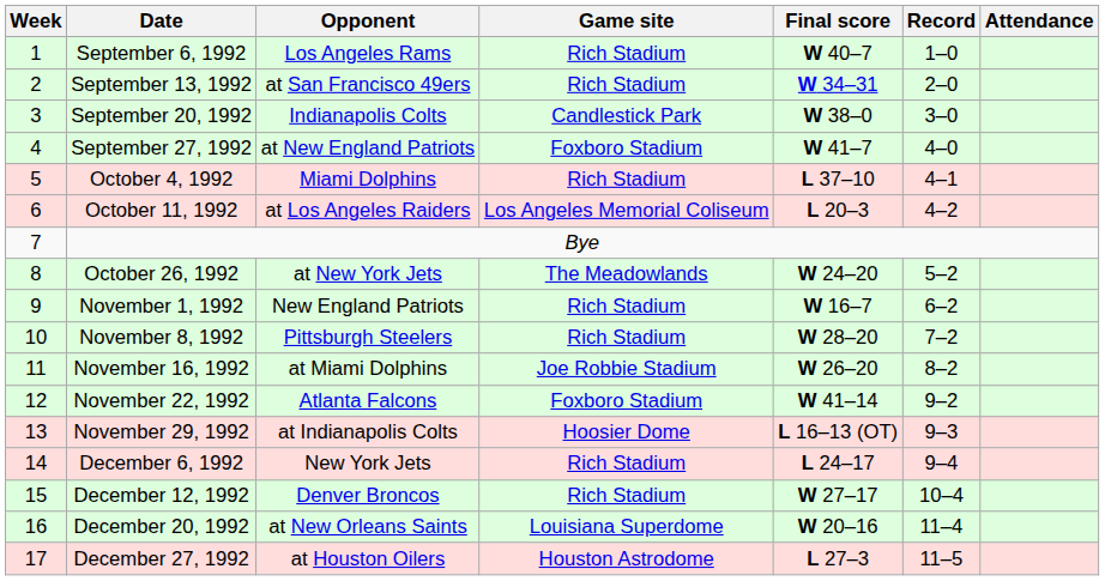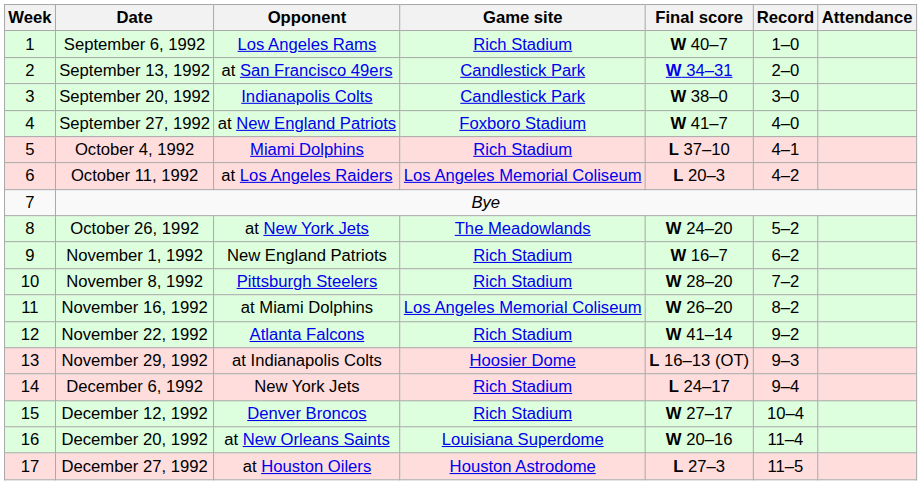 <table class="wikitable">
 <tr>
 <th>Week</th>
 <th>Date</th>
 <th>Opponent</th>
 <th>Game site</th>
 <th>Final score</th>
 <th>Record</th>
 <th>Attendance</th>
 </tr>
 <tr align="center" bgcolor="#ddffdd">
 <td>1</td>
 <td>September 6, 1992</td>
 <td><a href='#'>Los Angeles Rams</a></td>
 <td><a href='#'>Rich Stadium</a></td>
 <td><strong>W</strong> 40–7</td>
 <td>1–0</td>
 <td></td>
 </tr>
 <tr align="center" bgcolor="#ddffdd">
 <td>2</td>
 <td>September 13, 1992</td>
 <td>at <a href='#'>San Francisco 49ers</a></td>
-<td><a href='#'>Rich Stadium</a></td>
+<td><a href='#'>Candlestick Park</a></td>
 <td><a href='#'><strong>W</strong> 34–31</a></td>
 <td>2–0</td>
 <td></td>
 </tr>
 <tr align="center" bgcolor="#ddffdd">
 <td>3</td>
 <td>September 20, 1992</td>
 <td><a href='#'>Indianapolis Colts</a></td>
 <td><a href='#'>Candlestick Park</a></td>
 <td><strong>W</strong> 38–0</td>
 <td>3–0</td>
 <td></td>
 </tr>
 <tr align="center" bgcolor="#ddffdd">
 <td>4</td>
 <td>September 27, 1992</td>
 <td>at <a href='#'>New England Patriots</a></td>
 <td><a href='#'>Foxboro Stadium</a></td>
 <td><strong>W</strong> 41–7</td>
 <td>4–0</td>
 <td></td>
 </tr>
 <tr align="center" bgcolor="#ffdddd">
 <td>5</td>
 <td>October 4, 1992</td>
 <td><a href='#'>Miami Dolphins</a></td>
 <td><a href='#'>Rich Stadium</a></td>
 <td><strong>L</strong> 37–10</td>
 <td>4–1</td>
 <td></td>
 </tr>
 <tr align="center" bgcolor="#ffdddd">
 <td>6</td>
 <td>October 11, 1992</td>
 <td>at <a href='#'>Los Angeles Raiders</a></td>
 <td><a href='#'>Los Angeles Memorial Coliseum</a></td>
 <td><strong>L</strong> 20–3</td>
 <td>4–2</td>
 <td></td>
 </tr>
 <tr align="center">
 <td>7</td>
 <td colspan=6 align="center"><em>Bye</em></td>
 </tr>
 <tr align="center" bgcolor="#ddffdd">
 <td>8</td>
 <td>October 26, 1992</td>
 <td>at <a href='#'>New York Jets</a></td>
 <td><a href='#'>The Meadowlands</a></td>
 <td><strong>W</strong> 24–20</td>
 <td>5–2</td>
 <td></td>
 </tr>
 <tr align="center" bgcolor="#ddffdd">
 <td>9</td>
 <td>November 1, 1992</td>
 <td>New England Patriots</td>
 <td><a href='#'>Rich Stadium</a></td>
 <td><strong>W</strong> 16–7</td>
 <td>6–2</td>
 <td></td>
 </tr>
 <tr align="center" bgcolor="#ddffdd">
 <td>10</td>
 <td>November 8, 1992</td>
 <td><a href='#'>Pittsburgh Steelers</a></td>
 <td><a href='#'>Rich Stadium</a></td>
 <td><strong>W</strong> 28–20</td>
 <td>7–2</td>
 <td></td>
 </tr>
 <tr align="center" bgcolor="#ddffdd">
 <td>11</td>
 <td>November 16, 1992</td>
 <td>at Miami Dolphins</td>
-<td><a href='#'>Joe Robbie Stadium</a></td>
+<td><a href='#'>Los Angeles Memorial Coliseum</a></td>
 <td><strong>W</strong> 26–20</td>
 <td>8–2</td>
 <td></td>
 </tr>
 <tr align="center" bgcolor="#ddffdd">
 <td>12</td>
 <td>November 22, 1992</td>
 <td><a href='#'>Atlanta Falcons</a></td>
-<td><a href='#'>Foxboro Stadium</a></td>
+<td><a href='#'>Rich Stadium</a></td>
 <td><strong>W</strong> 41–14</td>
 <td>9–2</td>
 <td></td>
 </tr>
 <tr align="center" bgcolor="#ffdddd">
 <td>13</td>
 <td>November 29, 1992</td>
 <td>at Indianapolis Colts</td>
 <td><a href='#'>Hoosier Dome</a></td>
 <td><strong>L</strong> 16–13 (OT)</td>
 <td>9–3</td>
 <td></td>
 </tr>
 <tr align="center" bgcolor="#ffdddd">
 <td>14</td>
 <td>December 6, 1992</td>
 <td>New York Jets</td>
 <td><a href='#'>Rich Stadium</a></td>
 <td><strong>L</strong> 24–17</td>
 <td>9–4</td>
 <td></td>
 </tr>
 <tr align="center" bgcolor="#ddffdd">
 <td>15</td>
 <td>December 12, 1992</td>
 <td><a href='#'>Denver Broncos</a></td>
 <td><a href='#'>Rich Stadium</a></td>
 <td><strong>W</strong> 27–17</td>
 <td>10–4</td>
 <td></td>
 </tr>
 <tr align="center" bgcolor="#ddffdd">
 <td>16</td>
 <td>December 20, 1992</td>
 <td>at <a href='#'>New Orleans Saints</a></td>
 <td><a href='#'>Louisiana Superdome</a></td>
 <td><strong>W</strong> 20–16</td>
 <td>11–4</td>
 <td></td>
 </tr>
 <tr align="center" bgcolor="#ffdddd">
 <td>17</td>
 <td>December 27, 1992</td>
 <td>at <a href='#'>Houston Oilers</a></td>
 <td><a href='#'>Houston Astrodome</a></td>
 <td><strong>L</strong> 27–3</td>
 <td>11–5</td>
 <td></td>
 </tr>
 </table>
